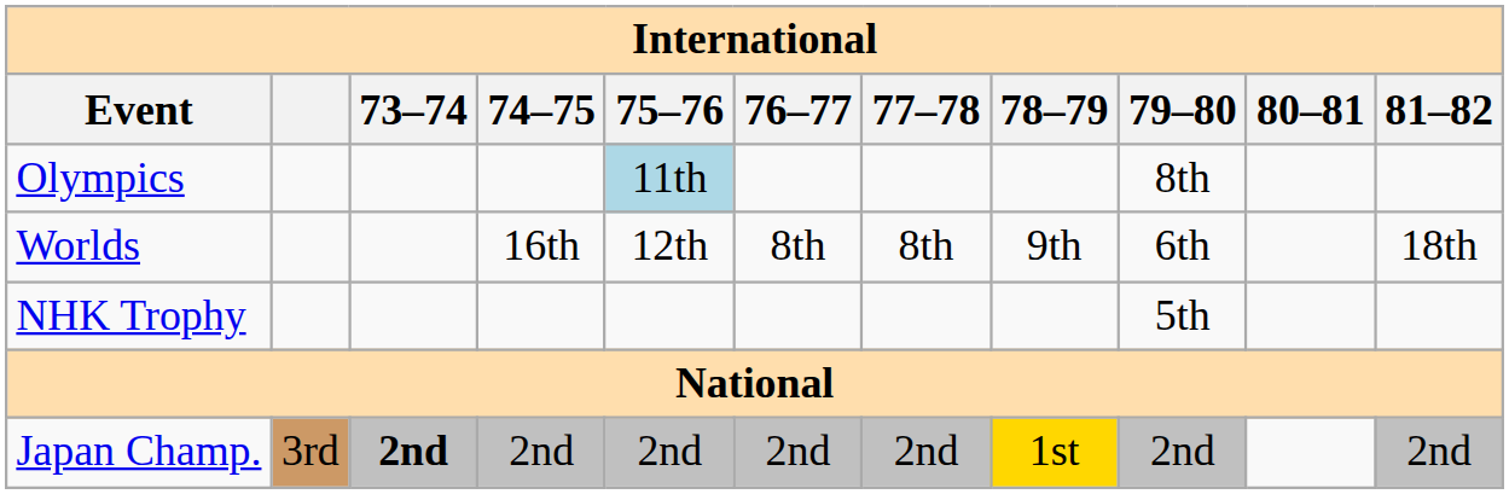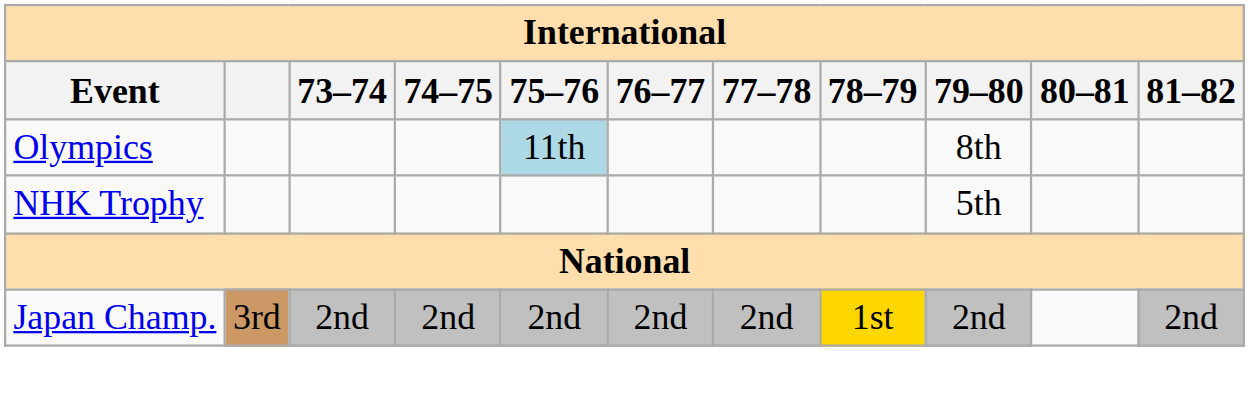 <table class="wikitable" style="text-align:center">
 <tr>
 <th style="background-color: #ffdead; " colspan=11 align=center>International</th>
 </tr>
 <tr>
 <th>Event</th>
 <th></th>
 <th>73–74</th>
 <th>74–75</th>
 <th>75–76</th>
 <th>76–77</th>
 <th>77–78</th>
 <th>78–79</th>
 <th>79–80</th>
 <th>80–81</th>
 <th>81–82</th>
 </tr>
 <tr>
 <td align=left><a href='#'>Olympics</a></td>
 <td></td>
 <td></td>
 <td></td>
 <td style="background: lightblue;">11th</td>
 <td></td>
 <td></td>
 <td></td>
 <td>8th</td>
 <td></td>
 <td></td>
 </tr>
 <tr>
-<td align=left><a href='#'>Worlds</a></td>
-<td></td>
-<td></td>
-<td>16th</td>
-<td>12th</td>
-<td>8th</td>
-<td>8th</td>
-<td>9th</td>
-<td>6th</td>
-<td></td>
-<td>18th</td>
-</tr>
-<tr>
 <td align=left><a href='#'>NHK Trophy</a></td>
 <td></td>
 <td></td>
 <td></td>
 <td></td>
 <td></td>
 <td></td>
 <td></td>
 <td>5th</td>
 <td></td>
 <td></td>
 </tr>
 <tr>
 <th style="background-color: #ffdead; " colspan=11 align=center>National</th>
 </tr>
 <tr>
 <td align=left><a href='#'>Japan Champ.</a></td>
 <td bgcolor=cc9966>3rd</td>
-<td bgcolor=silver><strong>2nd</strong></td>
+<td bgcolor=silver>2nd</td>
 <td bgcolor=silver>2nd</td>
 <td bgcolor=silver>2nd</td>
 <td bgcolor=silver>2nd</td>
 <td bgcolor=silver>2nd</td>
 <td bgcolor=gold>1st</td>
 <td bgcolor=silver>2nd</td>
 <td></td>
 <td bgcolor=silver>2nd</td>
 </tr>
 </table>
